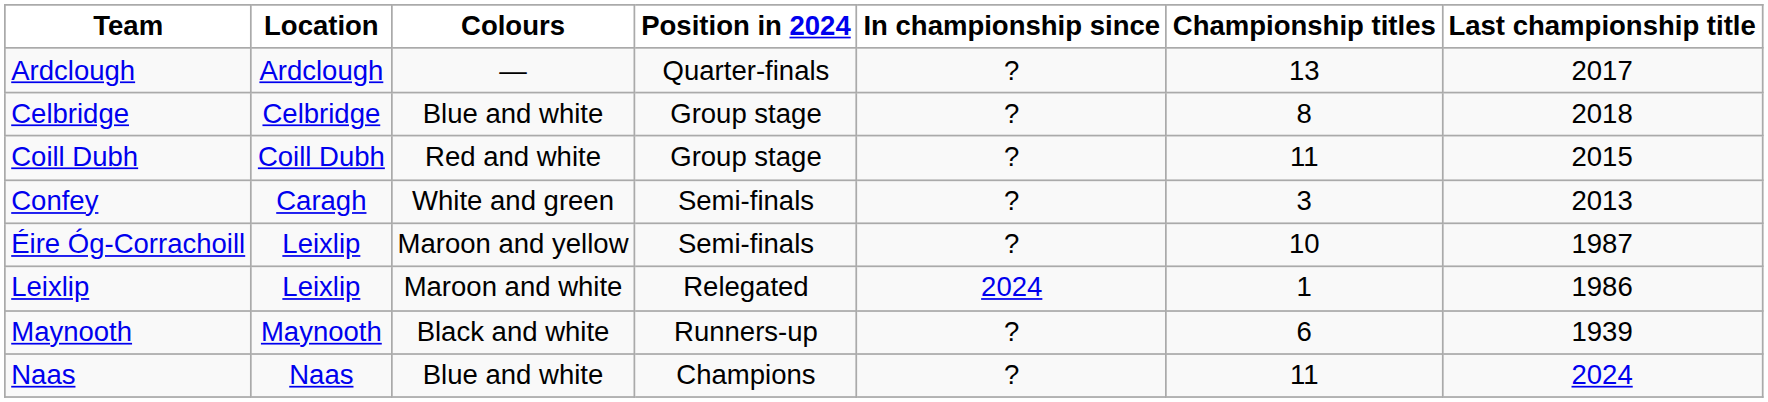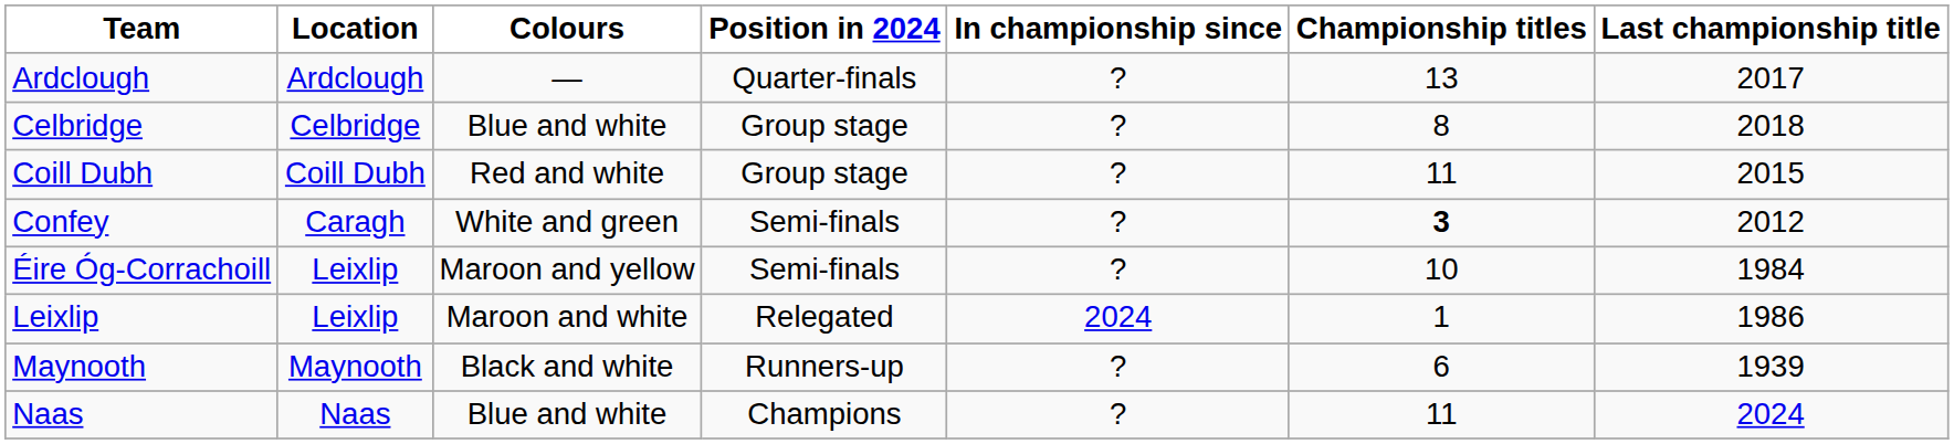 <table class="wikitable sortable" style="text-align:center">
 <tr>
 <th style="background:white;color:black">Team</th>
 <th style="background:white;color:black">Location</th>
 <th style="background:white;color:black">Colours</th>
 <th style="background:white;color:black">Position in <a href='#'>2024</a></th>
 <th style="background:white;color:black">In championship since</th>
 <th style="background:white;color:black">Championship titles</th>
 <th style="background:white;color:black">Last championship title</th>
 </tr>
 <tr>
 <td style="text-align:left"> <a href='#'>Ardclough</a></td>
 <td><a href='#'>Ardclough</a></td>
 <td>—</td>
 <td>Quarter-finals</td>
 <td>?</td>
 <td>13</td>
 <td>2017</td>
 </tr>
 <tr>
 <td style="text-align:left"> <a href='#'>Celbridge</a></td>
 <td><a href='#'>Celbridge</a></td>
 <td>Blue and white</td>
 <td>Group stage</td>
 <td>?</td>
 <td>8</td>
 <td>2018</td>
 </tr>
 <tr>
 <td style="text-align:left"> <a href='#'>Coill Dubh</a></td>
 <td><a href='#'>Coill Dubh</a></td>
 <td>Red and white</td>
 <td>Group stage</td>
 <td>?</td>
 <td>11</td>
 <td>2015</td>
 </tr>
 <tr>
 <td style="text-align:left"> <a href='#'>Confey</a></td>
 <td><a href='#'>Caragh</a></td>
 <td>White and green</td>
 <td>Semi-finals</td>
 <td>?</td>
-<td>3</td>
-<td>2013</td>
+<td><strong>3</strong></td>
+<td>2012</td>
 </tr>
 <tr>
 <td style="text-align:left"> <a href='#'>Éire Óg-Corrachoill</a></td>
 <td><a href='#'>Leixlip</a></td>
 <td>Maroon and yellow</td>
 <td>Semi-finals</td>
 <td>?</td>
 <td>10</td>
-<td>1987</td>
+<td>1984</td>
 </tr>
 <tr>
 <td style="text-align:left"> <a href='#'>Leixlip</a></td>
 <td><a href='#'>Leixlip</a></td>
 <td>Maroon and white</td>
 <td>Relegated</td>
 <td><a href='#'>2024</a></td>
 <td>1</td>
 <td>1986</td>
 </tr>
 <tr>
 <td style="text-align:left"> <a href='#'>Maynooth</a></td>
 <td><a href='#'>Maynooth</a></td>
 <td>Black and white</td>
 <td>Runners-up</td>
 <td>?</td>
 <td>6</td>
 <td>1939</td>
 </tr>
 <tr>
 <td style="text-align:left"> <a href='#'>Naas</a></td>
 <td><a href='#'>Naas</a></td>
 <td>Blue and white</td>
 <td>Champions</td>
 <td>?</td>
 <td>11</td>
 <td><a href='#'>2024</a></td>
 </tr>
 </table>
